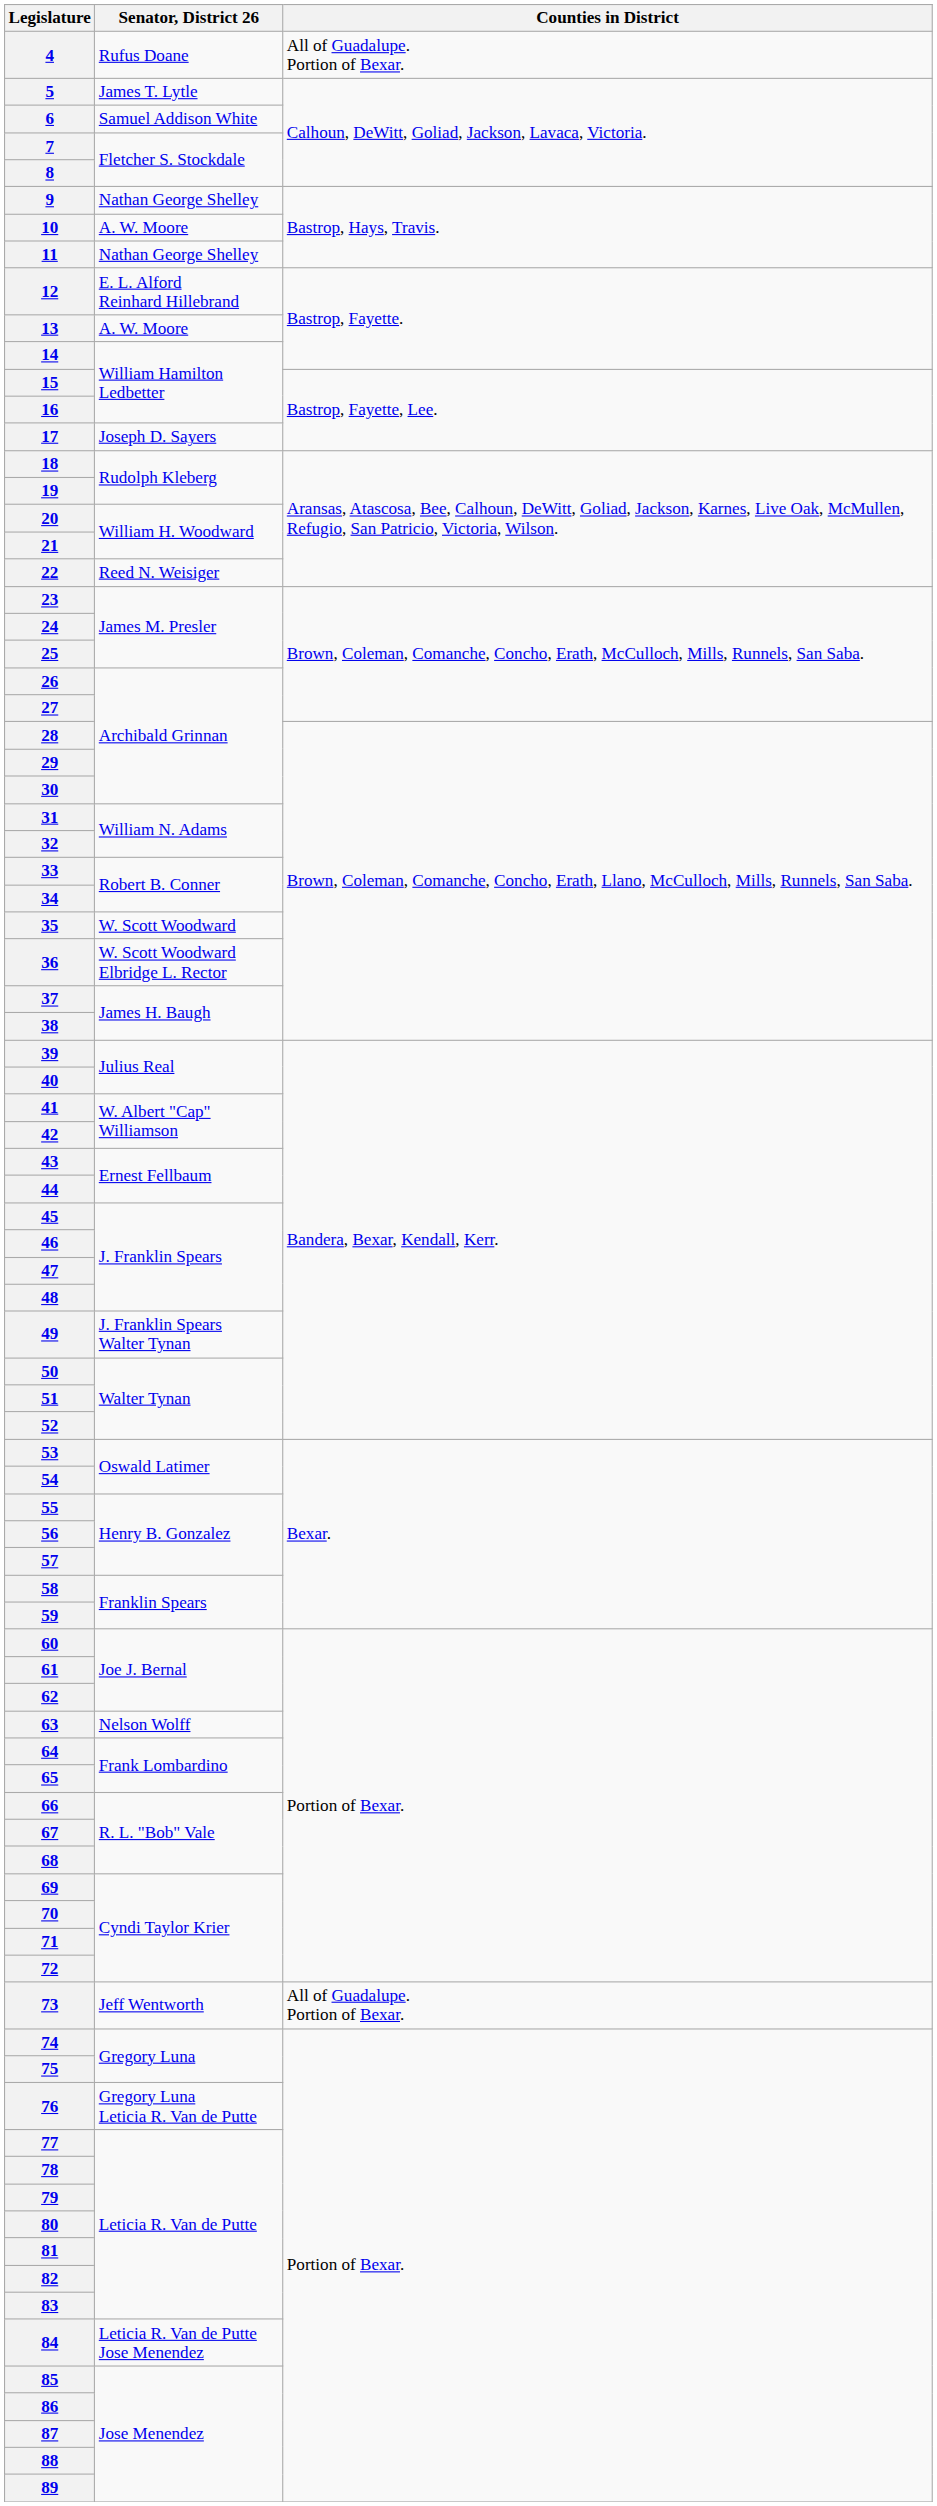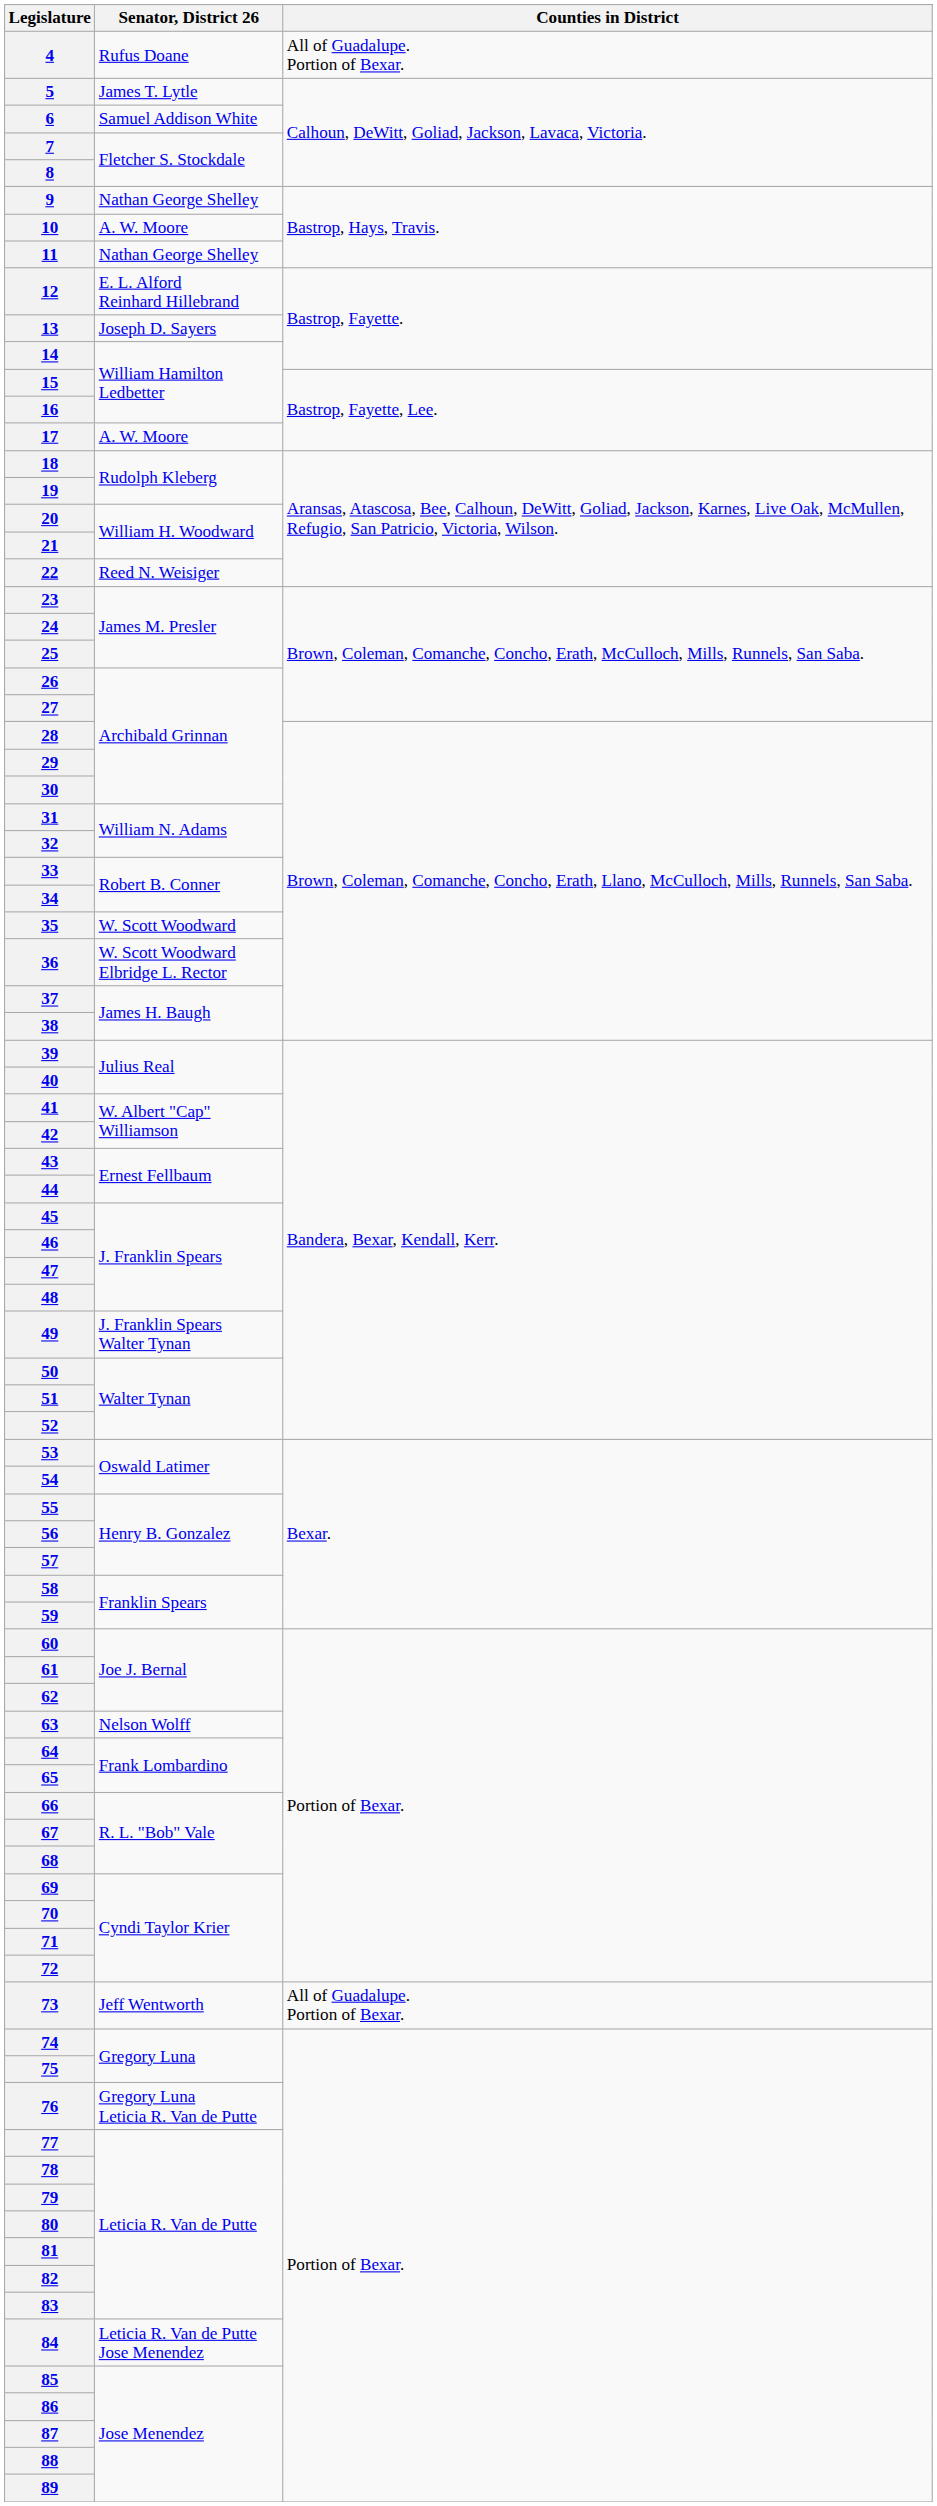 <table class="wikitable">
 <tr>
 <th>Legislature</th>
 <th>Senator, District 26</th>
 <th width=70%>Counties in District</th>
 </tr>
 <tr>
 <th><a href='#'>4</a></th>
 <td><a href='#'>Rufus Doane</a></td>
 <td>All of <a href='#'>Guadalupe</a>.<br>Portion of <a href='#'>Bexar</a>.</td>
 </tr>
 <tr>
 <th><a href='#'>5</a></th>
 <td><a href='#'>James T. Lytle</a></td>
 <td rowspan=4><a href='#'>Calhoun</a>, <a href='#'>DeWitt</a>, <a href='#'>Goliad</a>, <a href='#'>Jackson</a>, <a href='#'>Lavaca</a>, <a href='#'>Victoria</a>.</td>
 </tr>
 <tr>
 <th><a href='#'>6</a></th>
 <td><a href='#'>Samuel Addison White</a></td>
 </tr>
 <tr>
 <th><a href='#'>7</a></th>
 <td rowspan=2><a href='#'>Fletcher S. Stockdale</a></td>
 </tr>
 <tr>
 <th><a href='#'>8</a></th>
 </tr>
 <tr>
 <th><a href='#'>9</a></th>
 <td><a href='#'>Nathan George Shelley</a></td>
 <td rowspan=3><a href='#'>Bastrop</a>, <a href='#'>Hays</a>, <a href='#'>Travis</a>.</td>
 </tr>
 <tr>
 <th><a href='#'>10</a></th>
 <td><a href='#'>A. W. Moore</a></td>
 </tr>
 <tr>
 <th><a href='#'>11</a></th>
 <td><a href='#'>Nathan George Shelley</a></td>
 </tr>
 <tr>
 <th><a href='#'>12</a></th>
 <td><a href='#'>E. L. Alford</a><br><a href='#'>Reinhard Hillebrand</a></td>
 <td rowspan=3><a href='#'>Bastrop</a>, <a href='#'>Fayette</a>.</td>
 </tr>
 <tr>
 <th><a href='#'>13</a></th>
-<td><a href='#'>A. W. Moore</a></td>
+<td><a href='#'>Joseph D. Sayers</a></td>
 </tr>
 <tr>
 <th><a href='#'>14</a></th>
 <td rowspan=3><a href='#'>William Hamilton Ledbetter</a></td>
 </tr>
 <tr>
 <th><a href='#'>15</a></th>
 <td rowspan=3><a href='#'>Bastrop</a>, <a href='#'>Fayette</a>, <a href='#'>Lee</a>.</td>
 </tr>
 <tr>
 <th><a href='#'>16</a></th>
 </tr>
 <tr>
 <th><a href='#'>17</a></th>
-<td><a href='#'>Joseph D. Sayers</a></td>
+<td><a href='#'>A. W. Moore</a></td>
 </tr>
 <tr>
 <th><a href='#'>18</a></th>
 <td rowspan=2><a href='#'>Rudolph Kleberg</a></td>
 <td rowspan=5><a href='#'>Aransas</a>, <a href='#'>Atascosa</a>, <a href='#'>Bee</a>, <a href='#'>Calhoun</a>, <a href='#'>DeWitt</a>, <a href='#'>Goliad</a>, <a href='#'>Jackson</a>, <a href='#'>Karnes</a>, <a href='#'>Live Oak</a>, <a href='#'>McMullen</a>, <a href='#'>Refugio</a>, <a href='#'>San Patricio</a>, <a href='#'>Victoria</a>, <a href='#'>Wilson</a>.</td>
 </tr>
 <tr>
 <th><a href='#'>19</a></th>
 </tr>
 <tr>
 <th><a href='#'>20</a></th>
 <td rowspan=2><a href='#'>William H. Woodward</a></td>
 </tr>
 <tr>
 <th><a href='#'>21</a></th>
 </tr>
 <tr>
 <th><a href='#'>22</a></th>
 <td><a href='#'>Reed N. Weisiger</a></td>
 </tr>
 <tr>
 <th><a href='#'>23</a></th>
 <td rowspan=3><a href='#'>James M. Presler</a></td>
 <td rowspan=5><a href='#'>Brown</a>, <a href='#'>Coleman</a>, <a href='#'>Comanche</a>, <a href='#'>Concho</a>, <a href='#'>Erath</a>, <a href='#'>McCulloch</a>, <a href='#'>Mills</a>, <a href='#'>Runnels</a>, <a href='#'>San Saba</a>.</td>
 </tr>
 <tr>
 <th><a href='#'>24</a></th>
 </tr>
 <tr>
 <th><a href='#'>25</a></th>
 </tr>
 <tr>
 <th><a href='#'>26</a></th>
 <td rowspan=5><a href='#'>Archibald Grinnan</a></td>
 </tr>
 <tr>
 <th><a href='#'>27</a></th>
 </tr>
 <tr>
 <th><a href='#'>28</a></th>
 <td rowspan=11><a href='#'>Brown</a>, <a href='#'>Coleman</a>, <a href='#'>Comanche</a>, <a href='#'>Concho</a>, <a href='#'>Erath</a>, <a href='#'>Llano</a>, <a href='#'>McCulloch</a>, <a href='#'>Mills</a>, <a href='#'>Runnels</a>, <a href='#'>San Saba</a>.</td>
 </tr>
 <tr>
 <th><a href='#'>29</a></th>
 </tr>
 <tr>
 <th><a href='#'>30</a></th>
 </tr>
 <tr>
 <th><a href='#'>31</a></th>
 <td rowspan=2><a href='#'>William N. Adams</a></td>
 </tr>
 <tr>
 <th><a href='#'>32</a></th>
 </tr>
 <tr>
 <th><a href='#'>33</a></th>
 <td rowspan=2><a href='#'>Robert B. Conner</a></td>
 </tr>
 <tr>
 <th><a href='#'>34</a></th>
 </tr>
 <tr>
 <th><a href='#'>35</a></th>
 <td><a href='#'>W. Scott Woodward</a></td>
 </tr>
 <tr>
 <th><a href='#'>36</a></th>
 <td><a href='#'>W. Scott Woodward</a><br><a href='#'>Elbridge L. Rector</a></td>
 </tr>
 <tr>
 <th><a href='#'>37</a></th>
 <td rowspan=2><a href='#'>James H. Baugh</a></td>
 </tr>
 <tr>
 <th><a href='#'>38</a></th>
 </tr>
 <tr>
 <th><a href='#'>39</a></th>
 <td rowspan=2><a href='#'>Julius Real</a></td>
 <td rowspan=14><a href='#'>Bandera</a>, <a href='#'>Bexar</a>, <a href='#'>Kendall</a>, <a href='#'>Kerr</a>.</td>
 </tr>
 <tr>
 <th><a href='#'>40</a></th>
 </tr>
 <tr>
 <th><a href='#'>41</a></th>
 <td rowspan=2><a href='#'>W. Albert "Cap" Williamson</a></td>
 </tr>
 <tr>
 <th><a href='#'>42</a></th>
 </tr>
 <tr>
 <th><a href='#'>43</a></th>
 <td rowspan=2><a href='#'>Ernest Fellbaum</a></td>
 </tr>
 <tr>
 <th><a href='#'>44</a></th>
 </tr>
 <tr>
 <th><a href='#'>45</a></th>
 <td rowspan=4><a href='#'>J. Franklin Spears</a></td>
 </tr>
 <tr>
 <th><a href='#'>46</a></th>
 </tr>
 <tr>
 <th><a href='#'>47</a></th>
 </tr>
 <tr>
 <th><a href='#'>48</a></th>
 </tr>
 <tr>
 <th><a href='#'>49</a></th>
 <td><a href='#'>J. Franklin Spears</a><br><a href='#'>Walter Tynan</a></td>
 </tr>
 <tr>
 <th><a href='#'>50</a></th>
 <td rowspan=3><a href='#'>Walter Tynan</a></td>
 </tr>
 <tr>
 <th><a href='#'>51</a></th>
 </tr>
 <tr>
 <th><a href='#'>52</a></th>
 </tr>
 <tr>
 <th><a href='#'>53</a></th>
 <td rowspan=2><a href='#'>Oswald Latimer</a></td>
 <td rowspan=7><a href='#'>Bexar</a>.</td>
 </tr>
 <tr>
 <th><a href='#'>54</a></th>
 </tr>
 <tr>
 <th><a href='#'>55</a></th>
 <td rowspan=3><a href='#'>Henry B. Gonzalez</a></td>
 </tr>
 <tr>
 <th><a href='#'>56</a></th>
 </tr>
 <tr>
 <th><a href='#'>57</a></th>
 </tr>
 <tr>
 <th><a href='#'>58</a></th>
 <td rowspan=2><a href='#'>Franklin Spears</a></td>
 </tr>
 <tr>
 <th><a href='#'>59</a></th>
 </tr>
 <tr>
 <th><a href='#'>60</a></th>
 <td rowspan=3><a href='#'>Joe J. Bernal</a></td>
 <td rowspan=13>Portion of <a href='#'>Bexar</a>.</td>
 </tr>
 <tr>
 <th><a href='#'>61</a></th>
 </tr>
 <tr>
 <th><a href='#'>62</a></th>
 </tr>
 <tr>
 <th><a href='#'>63</a></th>
 <td><a href='#'>Nelson Wolff</a></td>
 </tr>
 <tr>
 <th><a href='#'>64</a></th>
 <td rowspan=2><a href='#'>Frank Lombardino</a></td>
 </tr>
 <tr>
 <th><a href='#'>65</a></th>
 </tr>
 <tr>
 <th><a href='#'>66</a></th>
 <td rowspan=3><a href='#'>R. L. "Bob" Vale</a></td>
 </tr>
 <tr>
 <th><a href='#'>67</a></th>
 </tr>
 <tr>
 <th><a href='#'>68</a></th>
 </tr>
 <tr>
 <th><a href='#'>69</a></th>
 <td rowspan=4><a href='#'>Cyndi Taylor Krier</a></td>
 </tr>
 <tr>
 <th><a href='#'>70</a></th>
 </tr>
 <tr>
 <th><a href='#'>71</a></th>
 </tr>
 <tr>
 <th><a href='#'>72</a></th>
 </tr>
 <tr>
 <th><a href='#'>73</a></th>
 <td><a href='#'>Jeff Wentworth</a></td>
 <td>All of <a href='#'>Guadalupe</a>.<br>Portion of <a href='#'>Bexar</a>.</td>
 </tr>
 <tr>
 <th><a href='#'>74</a></th>
 <td rowspan=2><a href='#'>Gregory Luna</a></td>
 <td rowspan=16>Portion of <a href='#'>Bexar</a>.</td>
 </tr>
 <tr>
 <th><a href='#'>75</a></th>
 </tr>
 <tr>
 <th><a href='#'>76</a></th>
 <td><a href='#'>Gregory Luna</a><br><a href='#'>Leticia R. Van de Putte</a></td>
 </tr>
 <tr>
 <th><a href='#'>77</a></th>
 <td rowspan=7><a href='#'>Leticia R. Van de Putte</a></td>
 </tr>
 <tr>
 <th><a href='#'>78</a></th>
 </tr>
 <tr>
 <th><a href='#'>79</a></th>
 </tr>
 <tr>
 <th><a href='#'>80</a></th>
 </tr>
 <tr>
 <th><a href='#'>81</a></th>
 </tr>
 <tr>
 <th><a href='#'>82</a></th>
 </tr>
 <tr>
 <th><a href='#'>83</a></th>
 </tr>
 <tr>
 <th><a href='#'>84</a></th>
 <td><a href='#'>Leticia R. Van de Putte</a><br><a href='#'>Jose Menendez</a></td>
 </tr>
 <tr>
 <th><a href='#'>85</a></th>
 <td rowspan=5><a href='#'>Jose Menendez</a></td>
 </tr>
 <tr>
 <th><a href='#'>86</a></th>
 </tr>
 <tr>
 <th><a href='#'>87</a></th>
 </tr>
 <tr>
 <th><a href='#'>88</a></th>
 </tr>
 <tr>
 <th><a href='#'>89</a></th>
 </tr>
 </table>
